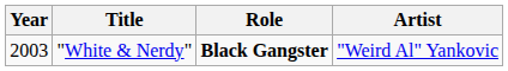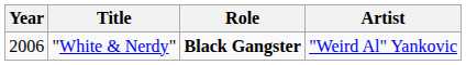 <table class="wikitable unsortable">
 <tr style="background:#b0c4de; text-align:center;">
 <th>Year</th>
 <th>Title</th>
 <th>Role</th>
 <th>Artist</th>
 </tr>
 <tr>
-<td>2003</td>
+<td>2006</td>
 <td>"<a href='#'>White & Nerdy</a>"</td>
 <td><strong>Black Gangster</strong></td>
 <td><a href='#'>"Weird Al" Yankovic</a></td>
 </tr>
 </table>
